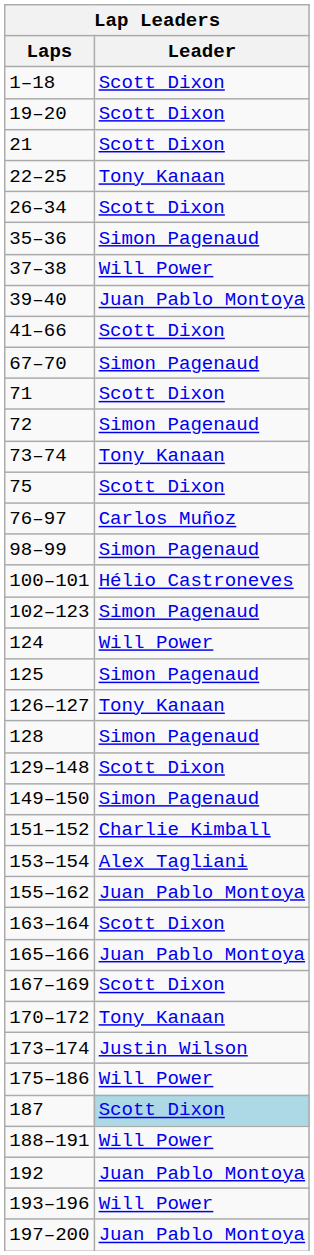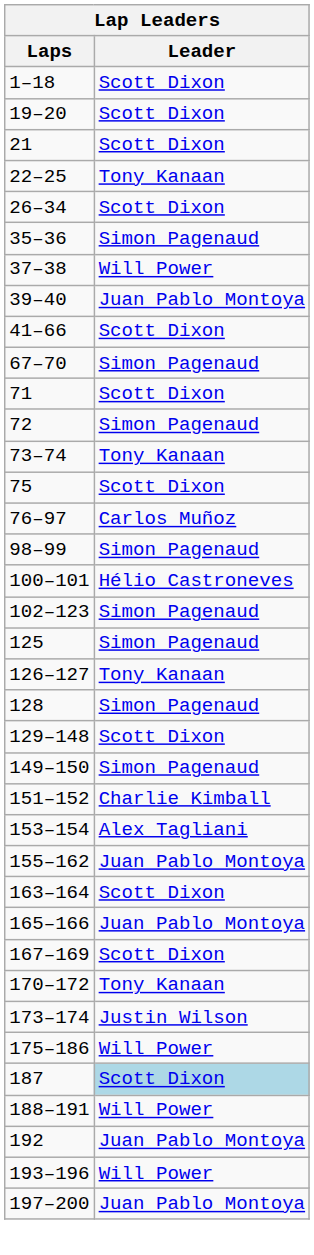 <table class="wikitable">
 <tr>
 <th colspan=2>Lap Leaders</th>
 </tr>
 <tr>
 <th>Laps</th>
 <th>Leader</th>
 </tr>
 <tr>
 <td>1–18</td>
 <td><a href='#'>Scott Dixon</a></td>
 </tr>
 <tr>
 <td>19–20</td>
 <td><a href='#'>Scott Dixon</a></td>
 </tr>
 <tr>
 <td>21</td>
 <td><a href='#'>Scott Dixon</a></td>
 </tr>
 <tr>
 <td>22–25</td>
 <td><a href='#'>Tony Kanaan</a></td>
 </tr>
 <tr>
 <td>26–34</td>
 <td><a href='#'>Scott Dixon</a></td>
 </tr>
 <tr>
 <td>35–36</td>
 <td><a href='#'>Simon Pagenaud</a></td>
 </tr>
 <tr>
 <td>37–38</td>
 <td><a href='#'>Will Power</a></td>
 </tr>
 <tr>
 <td>39–40</td>
 <td><a href='#'>Juan Pablo Montoya</a></td>
 </tr>
 <tr>
 <td>41–66</td>
 <td><a href='#'>Scott Dixon</a></td>
 </tr>
 <tr>
 <td>67–70</td>
 <td><a href='#'>Simon Pagenaud</a></td>
 </tr>
 <tr>
 <td>71</td>
 <td><a href='#'>Scott Dixon</a></td>
 </tr>
 <tr>
 <td>72</td>
 <td><a href='#'>Simon Pagenaud</a></td>
 </tr>
 <tr>
 <td>73–74</td>
 <td><a href='#'>Tony Kanaan</a></td>
 </tr>
 <tr>
 <td>75</td>
 <td><a href='#'>Scott Dixon</a></td>
 </tr>
 <tr>
 <td>76–97</td>
 <td><a href='#'>Carlos Muñoz</a></td>
 </tr>
 <tr>
 <td>98–99</td>
 <td><a href='#'>Simon Pagenaud</a></td>
 </tr>
 <tr>
 <td>100–101</td>
 <td><a href='#'>Hélio Castroneves</a></td>
 </tr>
 <tr>
 <td>102–123</td>
 <td><a href='#'>Simon Pagenaud</a></td>
 </tr>
 <tr>
-<td>124</td>
-<td><a href='#'>Will Power</a></td>
-</tr>
-<tr>
 <td>125</td>
 <td><a href='#'>Simon Pagenaud</a></td>
 </tr>
 <tr>
 <td>126–127</td>
 <td><a href='#'>Tony Kanaan</a></td>
 </tr>
 <tr>
 <td>128</td>
 <td><a href='#'>Simon Pagenaud</a></td>
 </tr>
 <tr>
 <td>129–148</td>
 <td><a href='#'>Scott Dixon</a></td>
 </tr>
 <tr>
 <td>149–150</td>
 <td><a href='#'>Simon Pagenaud</a></td>
 </tr>
 <tr>
 <td>151–152</td>
 <td><a href='#'>Charlie Kimball</a></td>
 </tr>
 <tr>
 <td>153–154</td>
 <td><a href='#'>Alex Tagliani</a></td>
 </tr>
 <tr>
 <td>155–162</td>
 <td><a href='#'>Juan Pablo Montoya</a></td>
 </tr>
 <tr>
 <td>163–164</td>
 <td><a href='#'>Scott Dixon</a></td>
 </tr>
 <tr>
 <td>165–166</td>
 <td><a href='#'>Juan Pablo Montoya</a></td>
 </tr>
 <tr>
 <td>167–169</td>
 <td><a href='#'>Scott Dixon</a></td>
 </tr>
 <tr>
 <td>170–172</td>
 <td><a href='#'>Tony Kanaan</a></td>
 </tr>
 <tr>
 <td>173–174</td>
 <td><a href='#'>Justin Wilson</a></td>
 </tr>
 <tr>
 <td>175–186</td>
 <td><a href='#'>Will Power</a></td>
 </tr>
 <tr>
 <td>187</td>
 <td style="background: lightblue;"><a href='#'>Scott Dixon</a></td>
 </tr>
 <tr>
 <td>188–191</td>
 <td><a href='#'>Will Power</a></td>
 </tr>
 <tr>
 <td>192</td>
 <td><a href='#'>Juan Pablo Montoya</a></td>
 </tr>
 <tr>
 <td>193–196</td>
 <td><a href='#'>Will Power</a></td>
 </tr>
 <tr>
 <td>197–200</td>
 <td><a href='#'>Juan Pablo Montoya</a></td>
 </tr>
 </table>
